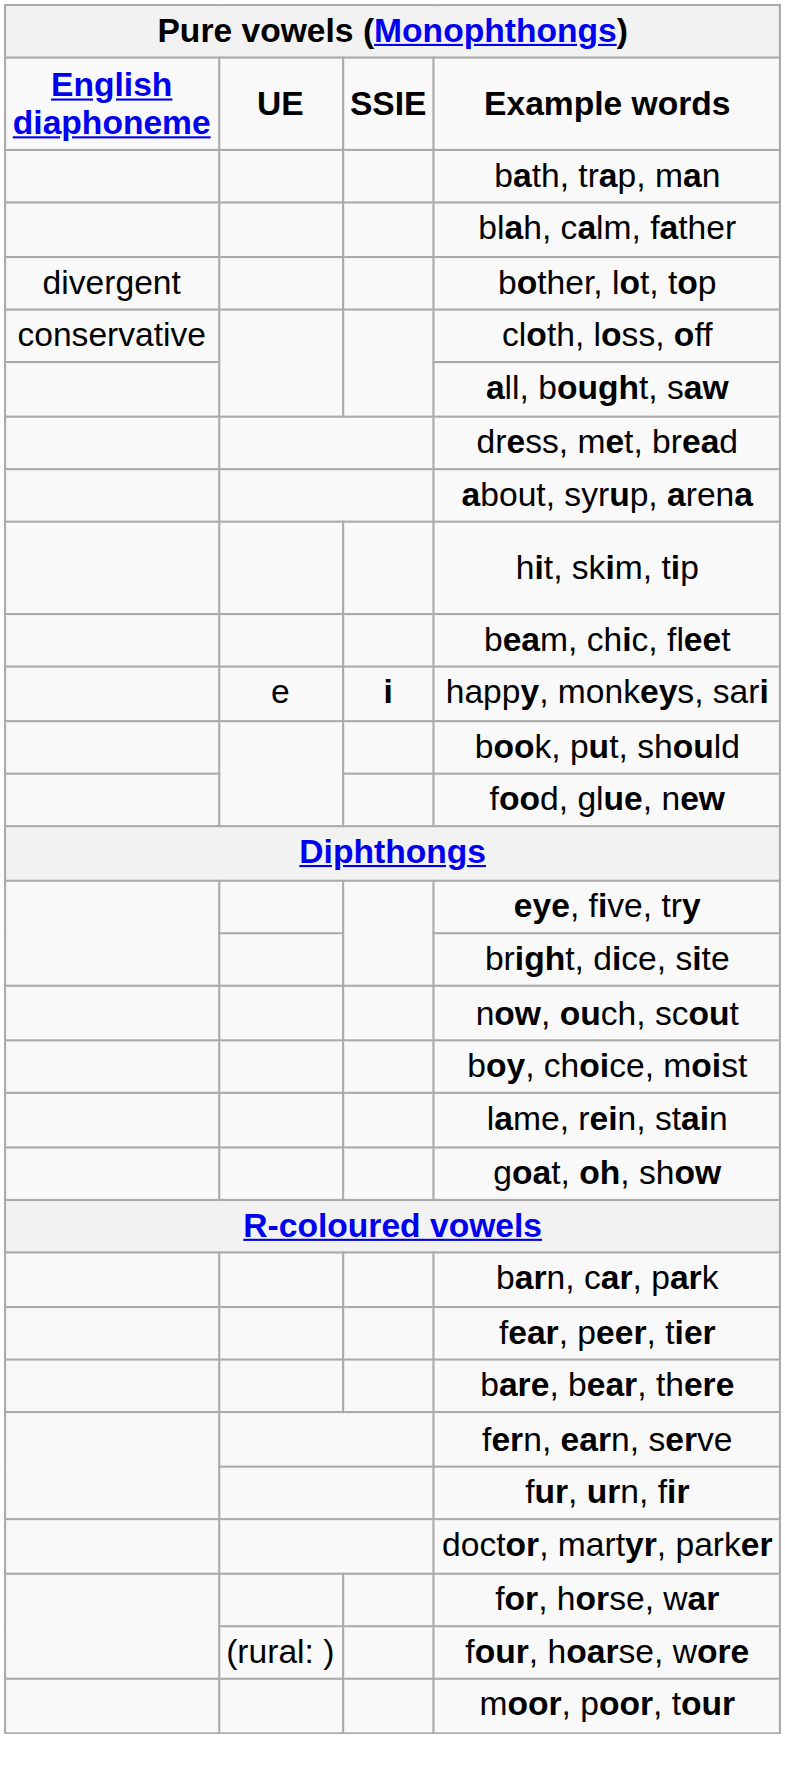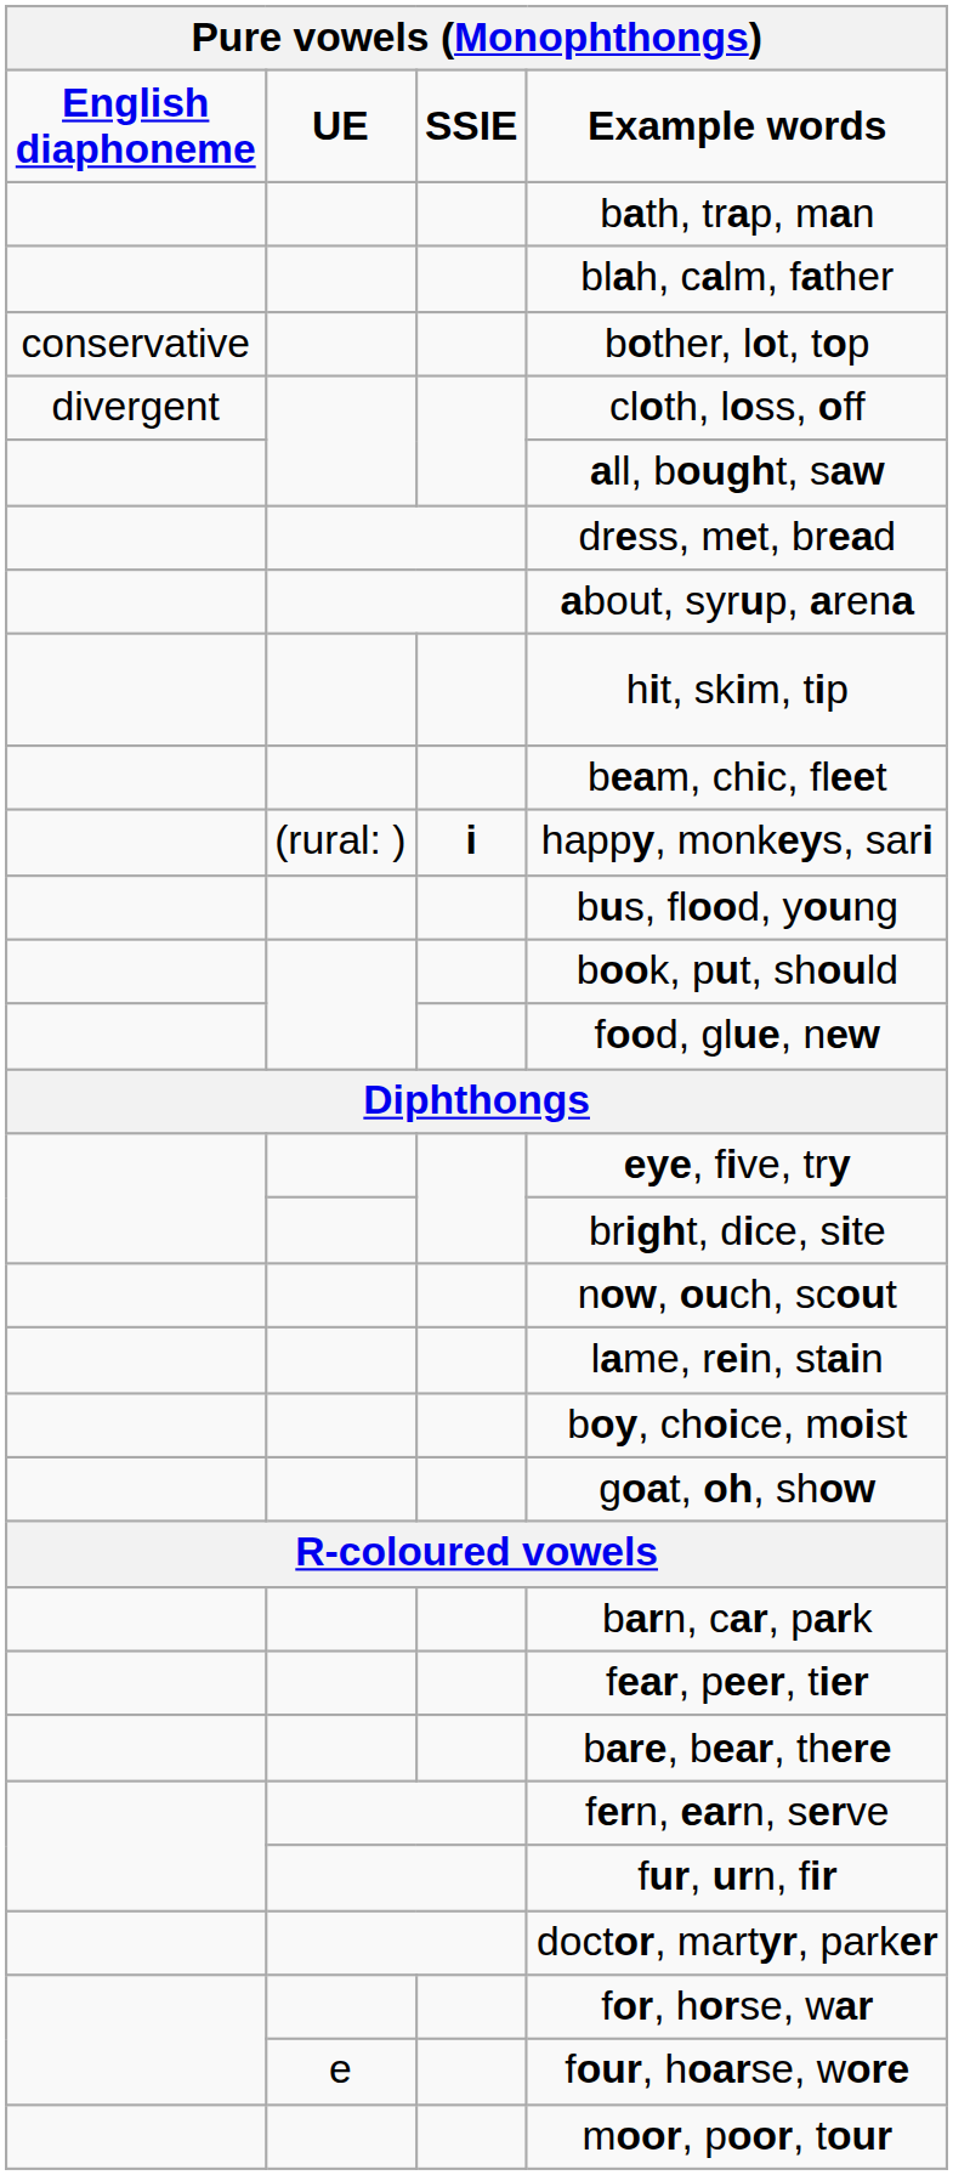 <table class="wikitable" style="text-align:center">
 <tr>
 <th colspan="4"><strong>Pure vowels (<a href='#'>Monophthongs</a>)</strong></th>
 </tr>
 <tr>
 <td><strong><a href='#'>English <br>diaphoneme</a></strong></td>
 <td><strong>UE</strong></td>
 <td><strong>SSIE</strong></td>
 <td><strong>Example words</strong></td>
 </tr>
 <tr>
 <td></td>
 <td></td>
 <td></td>
 <td>b<strong>a</strong>th, tr<strong>a</strong>p, m<strong>a</strong>n</td>
 </tr>
 <tr>
 <td></td>
 <td></td>
 <td></td>
 <td>bl<strong>a</strong>h, c<strong>a</strong>lm, f<strong>a</strong>ther</td>
 </tr>
 <tr>
-<td>divergent </td>
+<td>conservative </td>
 <td></td>
 <td></td>
 <td>b<strong>o</strong>ther, l<strong>o</strong>t, t<strong>o</strong>p</td>
 </tr>
 <tr>
-<td>conservative </td>
+<td>divergent </td>
 <td rowspan="2">  <br>  <br> </td>
 <td rowspan="2"></td>
 <td>cl<strong>o</strong>th, l<strong>o</strong>ss, <strong>o</strong>ff</td>
 </tr>
 <tr>
 <td></td>
 <td><strong>a</strong>ll, b<strong>ough</strong>t, s<strong>aw</strong></td>
 </tr>
 <tr>
 <td></td>
 <td colspan="2"> </td>
 <td>dr<strong>e</strong>ss, m<strong>e</strong>t, br<strong>ea</strong>d</td>
 </tr>
 <tr>
 <td></td>
 <td colspan="2"></td>
 <td><strong>a</strong>bout, syr<strong>u</strong>p, <strong>a</strong>ren<strong>a</strong></td>
 </tr>
 <tr>
 <td></td>
 <td>  <br>  <br> </td>
 <td></td>
 <td>h<strong>i</strong>t, sk<strong>i</strong>m, t<strong>i</strong>p</td>
 </tr>
 <tr>
 <td></td>
 <td> </td>
 <td></td>
 <td>b<strong>ea</strong>m, ch<strong>i</strong>c, fl<strong>ee</strong>t</td>
 </tr>
 <tr>
 <td></td>
-<td>e</td>
+<td> (rural: )</td>
 <td><strong>i</strong></td>
 <td>happ<strong>y</strong>, monk<strong>ey</strong>s, sar<strong>i</strong></td>
+</tr>
+<tr>
+<td></td>
+<td></td>
+<td></td>
+<td>b<strong>u</strong>s, fl<strong>oo</strong>d, y<strong>ou</strong>ng</td>
 </tr>
 <tr>
 <td></td>
 <td rowspan="2">  <br> </td>
 <td></td>
 <td>b<strong>oo</strong>k, p<strong>u</strong>t, sh<strong>ou</strong>ld</td>
 </tr>
 <tr>
 <td></td>
 <td></td>
 <td>f<strong>oo</strong>d, gl<strong>ue</strong>, n<strong>ew</strong></td>
 </tr>
 <tr>
 <th colspan="4"><a href='#'>Diphthongs</a></th>
 </tr>
 <tr>
 <td rowspan="2"></td>
 <td></td>
 <td rowspan="2"></td>
 <td><strong>eye</strong>, f<strong>i</strong>ve, tr<strong>y</strong></td>
 </tr>
 <tr>
 <td><a href='#'></a></td>
 <td>br<strong>igh</strong>t, d<strong>i</strong>ce, s<strong>i</strong>te</td>
 </tr>
 <tr>
 <td></td>
 <td></td>
 <td></td>
 <td>n<strong>ow</strong>, <strong>ou</strong>ch, sc<strong>ou</strong>t</td>
 </tr>
 <tr>
 <td></td>
+<td> </td>
+<td></td>
+<td>l<strong>a</strong>me, r<strong>ei</strong>n, st<strong>ai</strong>n</td>
+</tr>
+<tr>
+<td></td>
 <td></td>
 <td></td>
 <td>b<strong>oy</strong>, ch<strong>oi</strong>ce, m<strong>oi</strong>st</td>
-</tr>
-<tr>
-<td></td>
-<td> </td>
-<td></td>
-<td>l<strong>a</strong>me, r<strong>ei</strong>n, st<strong>ai</strong>n</td>
 </tr>
 <tr>
 <td></td>
 <td> </td>
 <td></td>
 <td>g<strong>oa</strong>t, <strong>oh</strong>, sh<strong>ow</strong></td>
 </tr>
 <tr>
 <th colspan="4"><a href='#'>R-coloured vowels</a></th>
 </tr>
 <tr>
 <td></td>
 <td></td>
 <td></td>
 <td>b<strong>ar</strong>n, c<strong>ar</strong>, p<strong>ar</strong>k</td>
 </tr>
 <tr>
 <td></td>
 <td></td>
 <td></td>
 <td>f<strong>ear</strong>, p<strong>eer</strong>, t<strong>ier</strong></td>
 </tr>
 <tr>
 <td></td>
 <td> </td>
 <td></td>
 <td>b<strong>are</strong>, b<strong>ear</strong>, th<strong>ere</strong></td>
 </tr>
 <tr>
 <td rowspan="2"></td>
 <td colspan="2"> </td>
 <td>f<strong>er</strong>n, <strong>ear</strong>n, s<strong>er</strong>ve</td>
 </tr>
 <tr>
 <td colspan="2"></td>
 <td>f<strong>ur</strong>, <strong>ur</strong>n, f<strong>ir</strong></td>
 </tr>
 <tr>
 <td></td>
 <td colspan="2"></td>
 <td>doct<strong>or</strong>, mart<strong>yr</strong>, park<strong>er</strong></td>
 </tr>
 <tr>
 <td rowspan="2"></td>
 <td></td>
 <td></td>
 <td>f<strong>or</strong>, h<strong>or</strong>se, w<strong>ar</strong></td>
 </tr>
 <tr>
-<td> (rural: )</td>
+<td>e</td>
 <td></td>
 <td>f<strong>our</strong>, h<strong>oar</strong>se, w<strong>ore</strong></td>
 </tr>
 <tr>
 <td></td>
 <td></td>
 <td></td>
 <td>m<strong>oor</strong>, p<strong>oor</strong>, t<strong>our</strong></td>
 </tr>
 </table>
